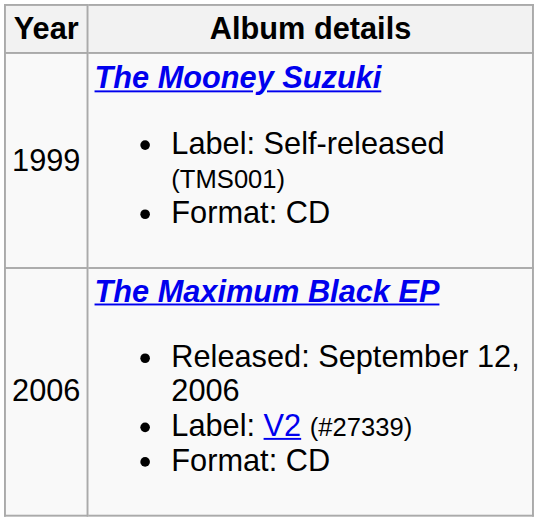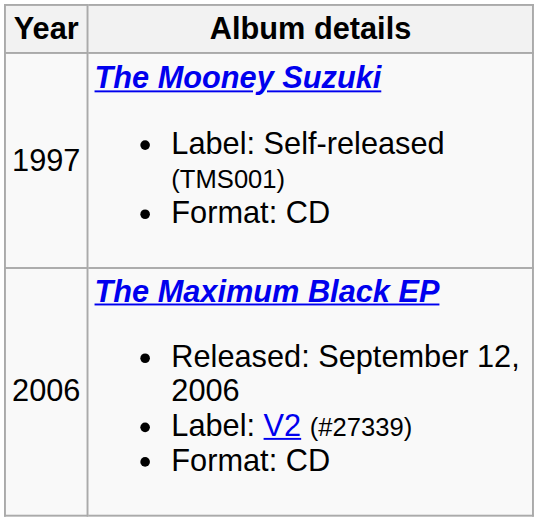 <table class="wikitable">
 <tr>
 <th>Year</th>
 <th width="225">Album details</th>
 </tr>
 <tr>
-<td>1999</td>
+<td>1997</td>
 <td><strong><em><a href='#'>The Mooney Suzuki</a></em></strong><br><ul><li>Label: Self-released <small>(TMS001)</small></li><li>Format: CD</li></ul></td>
 </tr>
 <tr>
 <td>2006</td>
 <td><strong><em><a href='#'>The Maximum Black EP</a></em></strong><br><ul><li>Released: September 12, 2006</li><li>Label: <a href='#'>V2</a> <small>(#27339)</small></li><li>Format: CD</li></ul></td>
 </tr>
 </table>
